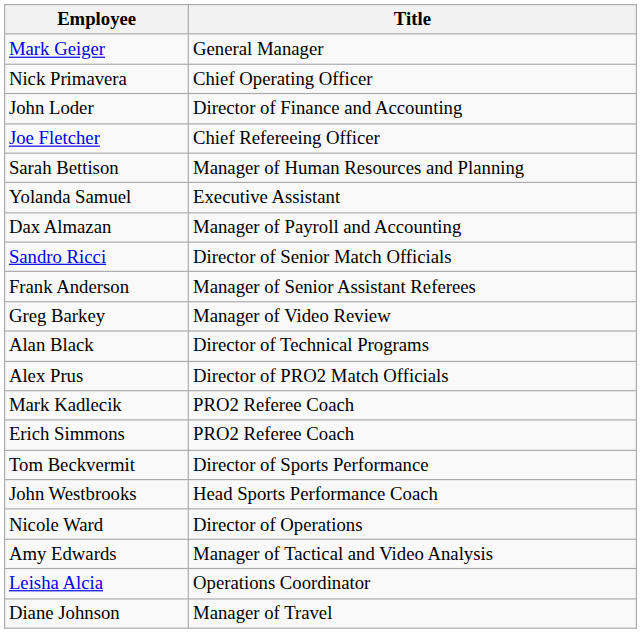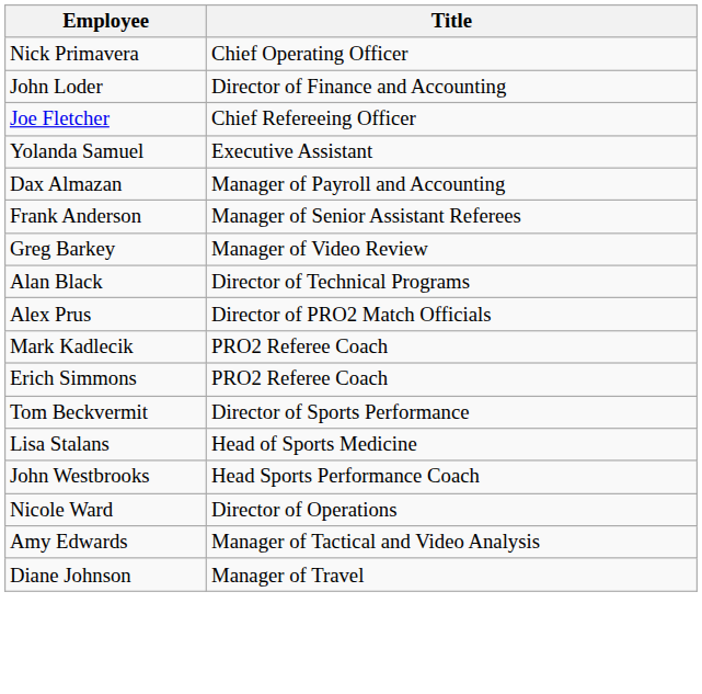 <table class="wikitable">
 <tr>
 <th style="width:150px;" scope="col">Employee</th>
 <th style="width:375px;">Title</th>
-</tr>
-<tr>
-<td><a href='#'>Mark Geiger</a></td>
-<td>General Manager</td>
 </tr>
 <tr>
 <td>Nick Primavera</td>
 <td>Chief Operating Officer</td>
 </tr>
 <tr>
 <td>John Loder</td>
 <td>Director of Finance and Accounting</td>
 </tr>
 <tr>
 <td><a href='#'>Joe Fletcher</a></td>
 <td>Chief Refereeing Officer</td>
 </tr>
 <tr>
-<td>Sarah Bettison</td>
-<td>Manager of Human Resources and Planning</td>
-</tr>
-<tr>
 <td>Yolanda Samuel</td>
 <td>Executive Assistant</td>
 </tr>
 <tr>
 <td>Dax Almazan</td>
 <td>Manager of Payroll and Accounting</td>
-</tr>
-<tr>
-<td><a href='#'>Sandro Ricci</a></td>
-<td>Director of Senior Match Officials</td>
 </tr>
 <tr>
 <td>Frank Anderson</td>
 <td>Manager of Senior Assistant Referees</td>
 </tr>
 <tr>
 <td>Greg Barkey</td>
 <td>Manager of Video Review</td>
 </tr>
 <tr>
 <td>Alan Black</td>
 <td>Director of Technical Programs</td>
 </tr>
 <tr>
 <td>Alex Prus</td>
 <td>Director of PRO2 Match Officials</td>
 </tr>
 <tr>
 <td>Mark Kadlecik</td>
 <td>PRO2 Referee Coach</td>
 </tr>
 <tr>
 <td>Erich Simmons</td>
 <td>PRO2 Referee Coach</td>
 </tr>
 <tr>
 <td>Tom Beckvermit</td>
 <td>Director of Sports Performance</td>
 </tr>
 <tr>
+<td>Lisa Stalans</td>
+<td>Head of Sports Medicine</td>
+</tr>
+<tr>
 <td>John Westbrooks</td>
 <td>Head Sports Performance Coach</td>
 </tr>
 <tr>
 <td>Nicole Ward</td>
 <td>Director of Operations</td>
 </tr>
 <tr>
 <td>Amy Edwards</td>
 <td>Manager of Tactical and Video Analysis</td>
 </tr>
 <tr>
-<td><a href='#'>Leisha Alcia</a></td>
-<td>Operations Coordinator</td>
-</tr>
-<tr>
 <td>Diane Johnson</td>
 <td>Manager of Travel</td>
 </tr>
 </table>
